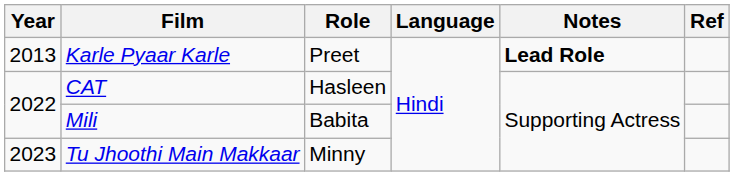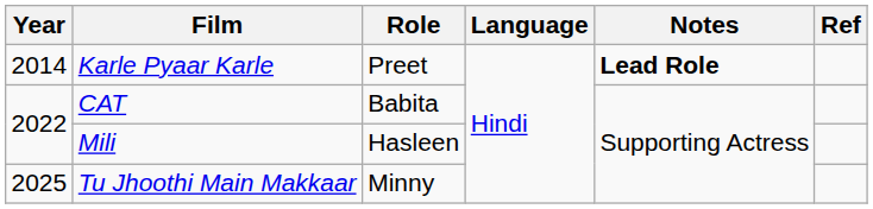 <table class="wikitable sortable" style="font-size:100%">
 <tr style="text-align:center;">
 <th>Year</th>
 <th>Film</th>
 <th>Role</th>
 <th>Language</th>
 <th>Notes</th>
 <th>Ref</th>
 </tr>
 <tr>
-<td>2013</td>
+<td>2014</td>
 <td><em><a href='#'>Karle Pyaar Karle</a></em></td>
 <td>Preet</td>
 <td rowspan=4><a href='#'>Hindi</a></td>
 <td><strong>Lead Role</strong></td>
 <td></td>
 </tr>
 <tr>
 <td rowspan="2">2022</td>
 <td><em><a href='#'>CAT</a></em></td>
-<td>Hasleen</td>
+<td>Babita</td>
 <td rowspan=3>Supporting Actress</td>
 <td></td>
 </tr>
 <tr>
 <td><em><a href='#'>Mili</a></em></td>
-<td>Babita</td>
+<td>Hasleen</td>
 <td></td>
 </tr>
 <tr>
-<td>2023</td>
+<td>2025</td>
 <td><em><a href='#'>Tu Jhoothi Main Makkaar</a></em></td>
 <td>Minny</td>
 <td></td>
 </tr>
 </table>
